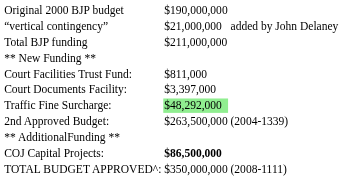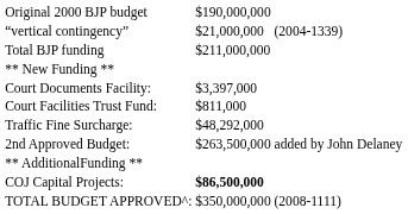 <table>
 <tr>
 <td>Original 2000 BJP budget</td>
 <td>$190,000,000</td>
 <td></td>
 </tr>
 <tr>
 <td>“vertical contingency”</td>
 <td>$21,000,000</td>
-<td>added by John Delaney</td>
+<td>(2004-1339)</td>
 </tr>
 <tr>
 <td>Total BJP funding</td>
 <td>$211,000,000</td>
 </tr>
 <tr>
 <td>** New Funding **</td>
 <td></td>
 <td></td>
 </tr>
 <tr>
+<td>Court Documents Facility:</td>
+<td>$3,397,000</td>
+<td></td>
+</tr>
+<tr>
 <td>Court Facilities Trust Fund:</td>
 <td>$811,000</td>
 <td></td>
 </tr>
 <tr>
-<td>Court Documents Facility:</td>
-<td>$3,397,000</td>
-<td></td>
-</tr>
-<tr>
 <td>Traffic Fine Surcharge:</td>
-<td style="background: lightgreen;">$48,292,000</td>
+<td>$48,292,000</td>
 <td></td>
 </tr>
 <tr>
 <td>2nd Approved Budget:</td>
 <td>$263,500,000</td>
-<td>(2004-1339)</td>
+<td>added by John Delaney</td>
 </tr>
 <tr>
 <td>** AdditionalFunding **</td>
 <td></td>
 <td></td>
 </tr>
 <tr>
 <td>COJ Capital Projects:</td>
 <td><strong>$86,500,000</strong></td>
 </tr>
 <tr>
 <td>TOTAL BUDGET APPROVED^:</td>
 <td>$350,000,000</td>
 <td>(2008-1111)</td>
 </tr>
 </table>
